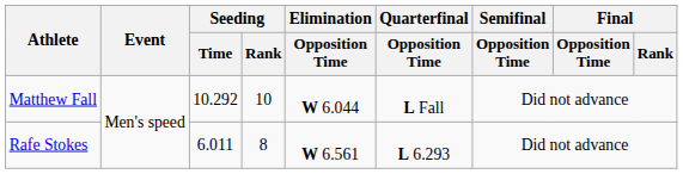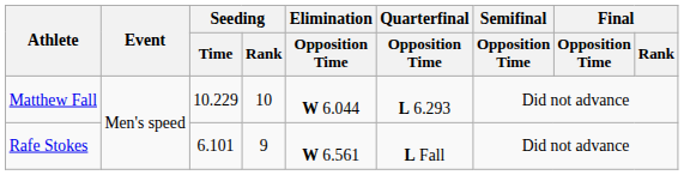 <table class=wikitable style=font-size:90%;text-align:center>
 <tr>
 <th rowspan=2>Athlete</th>
 <th rowspan=2>Event</th>
 <th colspan=2>Seeding</th>
 <th>Elimination</th>
 <th>Quarterfinal</th>
 <th>Semifinal</th>
 <th colspan=2>Final</th>
 </tr>
 <tr style=font-size:95%>
 <th>Time</th>
 <th>Rank</th>
 <th>Opposition<br>Time</th>
 <th>Opposition<br>Time</th>
 <th>Opposition<br>Time</th>
 <th>Opposition<br>Time</th>
 <th>Rank</th>
 </tr>
 <tr>
 <td align=left><a href='#'>Matthew Fall</a></td>
 <td rowspan=2 align=left>Men's speed</td>
-<td>10.292</td>
+<td>10.229</td>
 <td>10</td>
 <td><br><strong>W</strong> 6.044</td>
-<td><br><strong>L</strong> Fall</td>
+<td><br><strong>L</strong> 6.293</td>
 <td colspan=3>Did not advance</td>
 </tr>
 <tr>
 <td align=left><a href='#'>Rafe Stokes</a></td>
-<td>6.011</td>
-<td>8</td>
+<td>6.101</td>
+<td>9</td>
 <td><br><strong>W</strong> 6.561</td>
-<td><br><strong>L</strong> 6.293</td>
+<td><br><strong>L</strong> Fall</td>
 <td colspan=3>Did not advance</td>
 </tr>
 </table>
